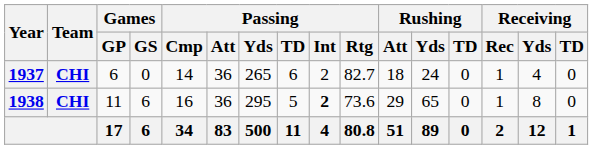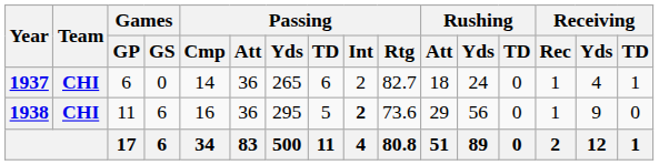 <table class="wikitable" style="text-align: center;">
 <tr>
 <th rowspan="2">Year</th>
 <th rowspan="2">Team</th>
 <th colspan="2">Games</th>
 <th colspan="6">Passing</th>
 <th colspan="3">Rushing</th>
 <th colspan="3">Receiving</th>
 </tr>
 <tr>
 <th>GP</th>
 <th>GS</th>
 <th>Cmp</th>
 <th>Att</th>
 <th>Yds</th>
 <th>TD</th>
 <th>Int</th>
 <th>Rtg</th>
 <th>Att</th>
 <th>Yds</th>
 <th>TD</th>
 <th>Rec</th>
 <th>Yds</th>
 <th>TD</th>
 </tr>
 <tr>
 <th><a href='#'>1937</a></th>
 <th><a href='#'>CHI</a></th>
 <td>6</td>
 <td>0</td>
 <td>14</td>
 <td>36</td>
 <td>265</td>
 <td>6</td>
 <td>2</td>
 <td>82.7</td>
 <td>18</td>
 <td>24</td>
 <td>0</td>
 <td>1</td>
 <td>4</td>
-<td>0</td>
+<td>1</td>
 </tr>
 <tr>
 <th><a href='#'>1938</a></th>
 <th><a href='#'>CHI</a></th>
 <td>11</td>
 <td>6</td>
 <td>16</td>
 <td>36</td>
 <td>295</td>
 <td>5</td>
 <td><strong>2</strong></td>
 <td>73.6</td>
 <td>29</td>
-<td>65</td>
+<td>56</td>
 <td>0</td>
 <td>1</td>
-<td>8</td>
+<td>9</td>
 <td>0</td>
 </tr>
 <tr>
 <th colspan="2"></th>
 <th>17</th>
 <th>6</th>
 <th>34</th>
 <th>83</th>
 <th>500</th>
 <th>11</th>
 <th>4</th>
 <th>80.8</th>
 <th>51</th>
 <th>89</th>
 <th>0</th>
 <th>2</th>
 <th>12</th>
 <th>1</th>
 </tr>
 </table>
